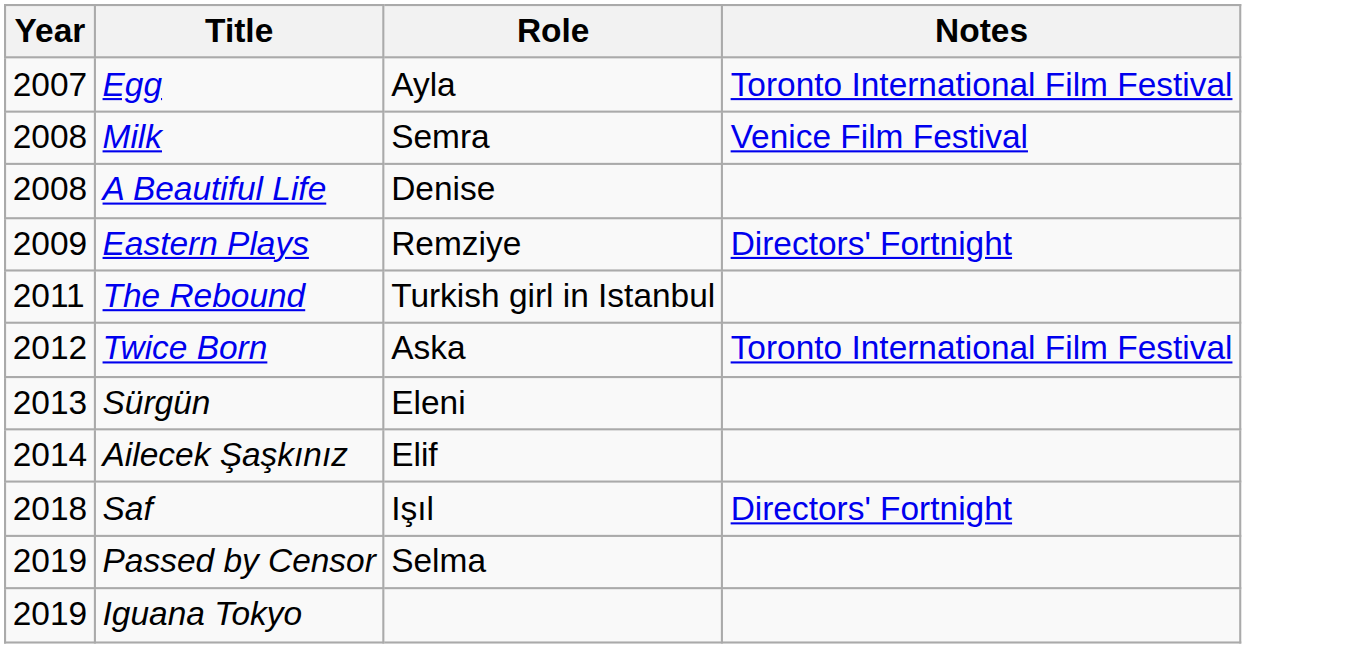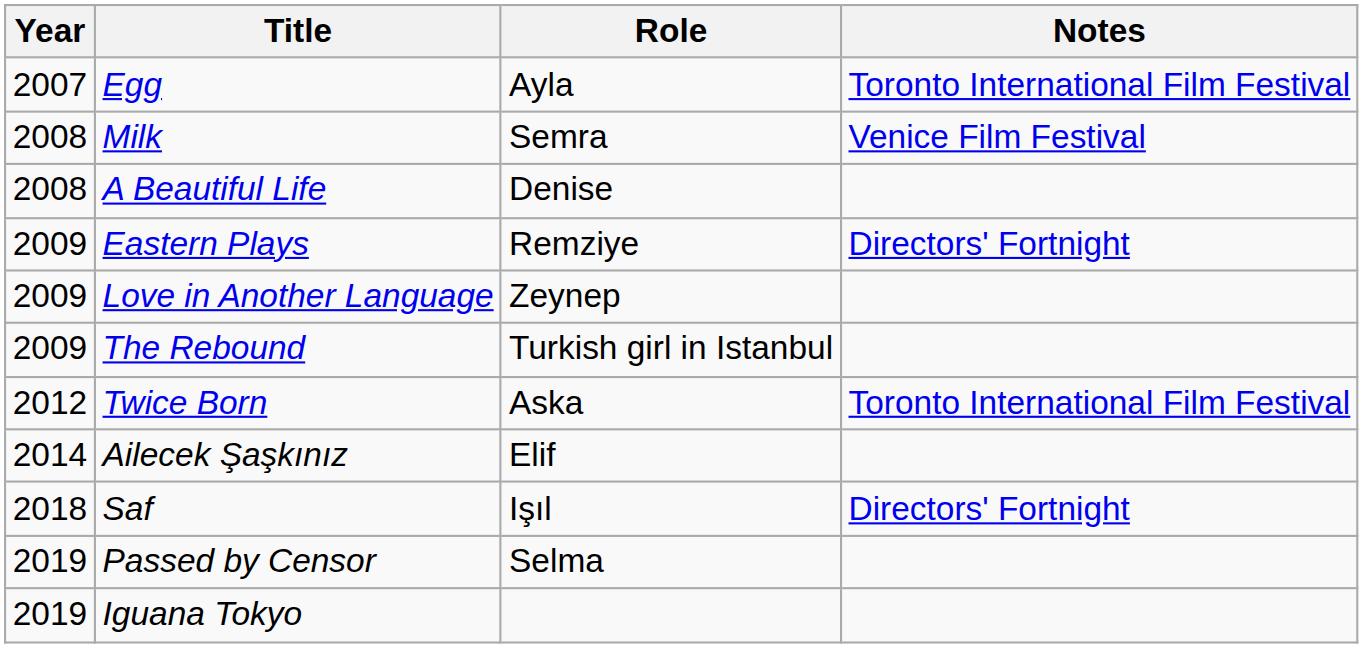 <table class="wikitable sortable">
 <tr>
 <th>Year</th>
 <th>Title</th>
 <th>Role</th>
 <th class="unsortable">Notes</th>
 </tr>
 <tr>
 <td>2007</td>
 <td><em><a href='#'>Egg</a></em></td>
 <td>Ayla</td>
 <td><a href='#'>Toronto International Film Festival</a></td>
 </tr>
 <tr>
 <td>2008</td>
 <td><em><a href='#'>Milk</a></em></td>
 <td>Semra</td>
 <td><a href='#'>Venice Film Festival</a></td>
 </tr>
 <tr>
 <td>2008</td>
 <td><em><a href='#'>A Beautiful Life</a></em></td>
 <td>Denise</td>
 <td></td>
 </tr>
 <tr>
 <td>2009</td>
 <td><em><a href='#'>Eastern Plays</a></em></td>
 <td>Remziye</td>
 <td><a href='#'>Directors' Fortnight</a></td>
 </tr>
 <tr>
-<td>2011</td>
+<td>2009</td>
+<td><em><a href='#'>Love in Another Language</a></em></td>
+<td>Zeynep</td>
+<td></td>
+</tr>
+<tr>
+<td>2009</td>
 <td><em><a href='#'>The Rebound</a></em></td>
 <td>Turkish girl in Istanbul</td>
 <td></td>
 </tr>
 <tr>
 <td>2012</td>
 <td><em><a href='#'>Twice Born</a></em></td>
 <td>Aska</td>
 <td><a href='#'>Toronto International Film Festival</a></td>
-</tr>
-<tr>
-<td>2013</td>
-<td><em>Sürgün</em></td>
-<td>Eleni</td>
-<td></td>
 </tr>
 <tr>
 <td>2014</td>
 <td><em>Ailecek Şaşkınız</em></td>
 <td>Elif</td>
 <td></td>
 </tr>
 <tr>
 <td>2018</td>
 <td><em>Saf</em></td>
 <td>Işıl</td>
 <td><a href='#'>Directors' Fortnight</a></td>
 </tr>
 <tr>
 <td>2019</td>
 <td><em>Passed by Censor</em></td>
 <td>Selma</td>
 <td></td>
 </tr>
 <tr>
 <td>2019</td>
 <td><em>Iguana Tokyo</em></td>
 <td></td>
 <td></td>
 </tr>
 </table>
